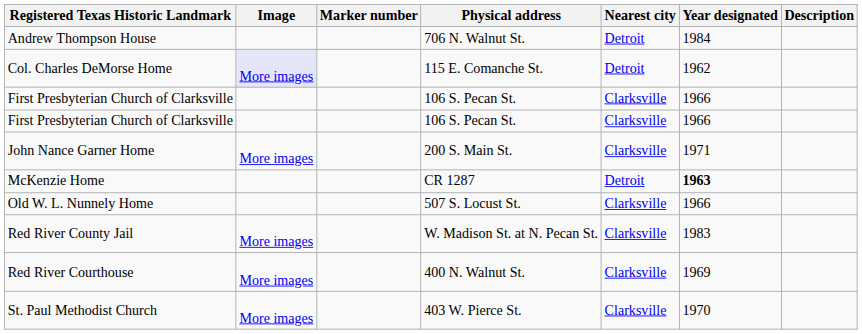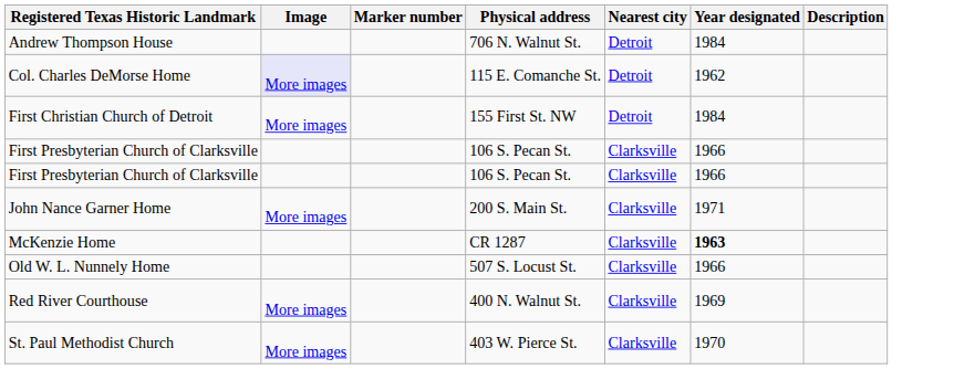 <table class="wikitable sortable">
 <tr>
 <th>Registered Texas Historic Landmark</th>
 <th>Image</th>
 <th>Marker number</th>
 <th>Physical address</th>
 <th>Nearest city</th>
 <th>Year designated</th>
 <th>Description</th>
 </tr>
 <tr>
 <td>Andrew Thompson House</td>
 <td></td>
 <td></td>
 <td>706 N. Walnut St.<br></td>
 <td><a href='#'>Detroit</a></td>
 <td>1984</td>
 <td></td>
 </tr>
 <tr>
 <td>Col. Charles DeMorse Home</td>
 <td style="background: lavender;"><br> <a href='#'>More images</a></td>
 <td></td>
 <td>115 E. Comanche St.<br></td>
 <td><a href='#'>Detroit</a></td>
 <td>1962</td>
+<td></td>
+</tr>
+<tr>
+<td>First Christian Church of Detroit</td>
+<td><br> <a href='#'>More images</a></td>
+<td></td>
+<td>155 First St. NW<br></td>
+<td><a href='#'>Detroit</a></td>
+<td>1984</td>
 <td></td>
 </tr>
 <tr>
 <td>First Presbyterian Church of Clarksville</td>
 <td></td>
 <td></td>
 <td>106 S. Pecan St. <br></td>
 <td><a href='#'>Clarksville</a></td>
 <td>1966</td>
 <td></td>
 </tr>
 <tr>
 <td>First Presbyterian Church of Clarksville</td>
 <td></td>
 <td></td>
 <td>106 S. Pecan St. <br></td>
 <td><a href='#'>Clarksville</a></td>
 <td>1966</td>
 <td></td>
 </tr>
 <tr>
 <td>John Nance Garner Home</td>
 <td><br> <a href='#'>More images</a></td>
 <td></td>
 <td>200 S. Main St.<br></td>
 <td><a href='#'>Clarksville</a></td>
 <td>1971</td>
 <td></td>
 </tr>
 <tr>
 <td>McKenzie Home</td>
 <td></td>
 <td></td>
 <td>CR 1287<br></td>
-<td><a href='#'>Detroit</a></td>
+<td><a href='#'>Clarksville</a></td>
 <td><strong>1963</strong></td>
 <td></td>
 </tr>
 <tr>
 <td>Old W. L. Nunnely Home</td>
 <td></td>
 <td></td>
 <td>507 S. Locust St.<br></td>
 <td><a href='#'>Clarksville</a></td>
 <td>1966</td>
-<td></td>
-</tr>
-<tr>
-<td>Red River County Jail</td>
-<td><br> <a href='#'>More images</a></td>
-<td></td>
-<td>W. Madison St. at N. Pecan St.<br></td>
-<td><a href='#'>Clarksville</a></td>
-<td>1983</td>
 <td></td>
 </tr>
 <tr>
 <td>Red River Courthouse</td>
 <td><br> <a href='#'>More images</a></td>
 <td></td>
 <td>400 N. Walnut St.<br></td>
 <td><a href='#'>Clarksville</a></td>
 <td>1969</td>
 <td></td>
 </tr>
 <tr>
 <td>St. Paul Methodist Church</td>
 <td><br> <a href='#'>More images</a></td>
 <td></td>
 <td>403 W. Pierce St.<br></td>
 <td><a href='#'>Clarksville</a></td>
 <td>1970</td>
 <td></td>
 </tr>
 </table>
